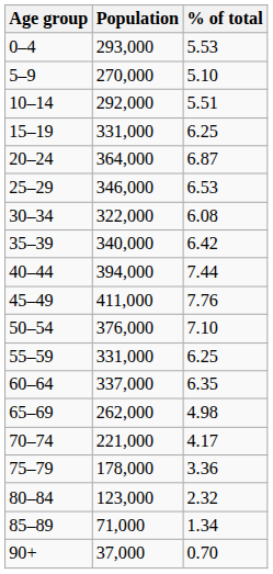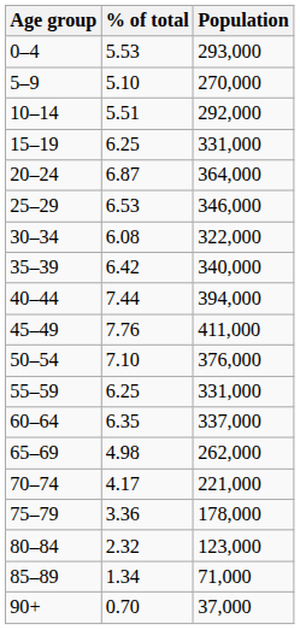 <table class="wikitable sortable">
 <tr>
 <th>Age group</th>
+<th>% of total</th>
 <th>Population</th>
-<th>% of total</th>
 </tr>
 <tr>
 <td>0–4</td>
+<td>5.53</td>
 <td>293,000</td>
-<td>5.53</td>
 </tr>
 <tr>
 <td>5–9</td>
+<td>5.10</td>
 <td>270,000</td>
-<td>5.10</td>
 </tr>
 <tr>
 <td>10–14</td>
+<td>5.51</td>
 <td>292,000</td>
-<td>5.51</td>
 </tr>
 <tr>
 <td>15–19</td>
+<td>6.25</td>
 <td>331,000</td>
-<td>6.25</td>
 </tr>
 <tr>
 <td>20–24</td>
+<td>6.87</td>
 <td>364,000</td>
-<td>6.87</td>
 </tr>
 <tr>
 <td>25–29</td>
+<td>6.53</td>
 <td>346,000</td>
-<td>6.53</td>
 </tr>
 <tr>
 <td>30–34</td>
+<td>6.08</td>
 <td>322,000</td>
-<td>6.08</td>
 </tr>
 <tr>
 <td>35–39</td>
+<td>6.42</td>
 <td>340,000</td>
-<td>6.42</td>
 </tr>
 <tr>
 <td>40–44</td>
+<td>7.44</td>
 <td>394,000</td>
-<td>7.44</td>
 </tr>
 <tr>
 <td>45–49</td>
+<td>7.76</td>
 <td>411,000</td>
-<td>7.76</td>
 </tr>
 <tr>
 <td>50–54</td>
+<td>7.10</td>
 <td>376,000</td>
-<td>7.10</td>
 </tr>
 <tr>
 <td>55–59</td>
+<td>6.25</td>
 <td>331,000</td>
-<td>6.25</td>
 </tr>
 <tr>
 <td>60–64</td>
+<td>6.35</td>
 <td>337,000</td>
-<td>6.35</td>
 </tr>
 <tr>
 <td>65–69</td>
+<td>4.98</td>
 <td>262,000</td>
-<td>4.98</td>
 </tr>
 <tr>
 <td>70–74</td>
+<td>4.17</td>
 <td>221,000</td>
-<td>4.17</td>
 </tr>
 <tr>
 <td>75–79</td>
+<td>3.36</td>
 <td>178,000</td>
-<td>3.36</td>
 </tr>
 <tr>
 <td>80–84</td>
+<td>2.32</td>
 <td>123,000</td>
-<td>2.32</td>
 </tr>
 <tr>
 <td>85–89</td>
+<td>1.34</td>
 <td>71,000</td>
-<td>1.34</td>
 </tr>
 <tr>
 <td>90+</td>
+<td>0.70</td>
 <td>37,000</td>
-<td>0.70</td>
 </tr>
 </table>
